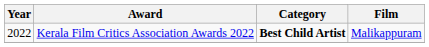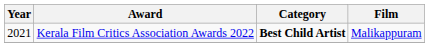 <table class="wikitable sortable">
 <tr>
 <th scope="col">Year</th>
 <th scope="col">Award</th>
 <th scope="col">Category</th>
 <th scope="col">Film</th>
 </tr>
 <tr>
-<td>2022</td>
+<td>2021</td>
 <td><a href='#'>Kerala Film Critics Association Awards 2022</a></td>
 <td><strong>Best Child Artist</strong></td>
 <td><a href='#'>Malikappuram</a></td>
 </tr>
 <tr>
 </tr>
 </table>
